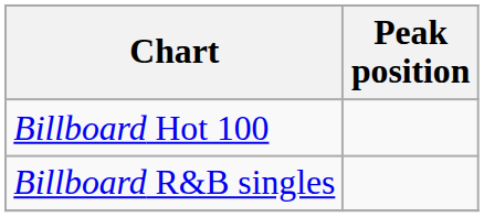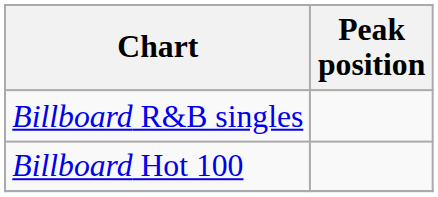 <table class="wikitable">
 <tr>
 <th>Chart</th>
 <th>Peak<br>position</th>
 </tr>
 <tr>
-<td><a href='#'><em>Billboard</em> Hot 100</a></td>
+<td><a href='#'><em>Billboard</em> R&B singles</a></td>
 <td></td>
 </tr>
 <tr>
-<td><a href='#'><em>Billboard</em> R&B singles</a></td>
+<td><a href='#'><em>Billboard</em> Hot 100</a></td>
 <td></td>
 </tr>
 <tr>
 </tr>
 </table>
